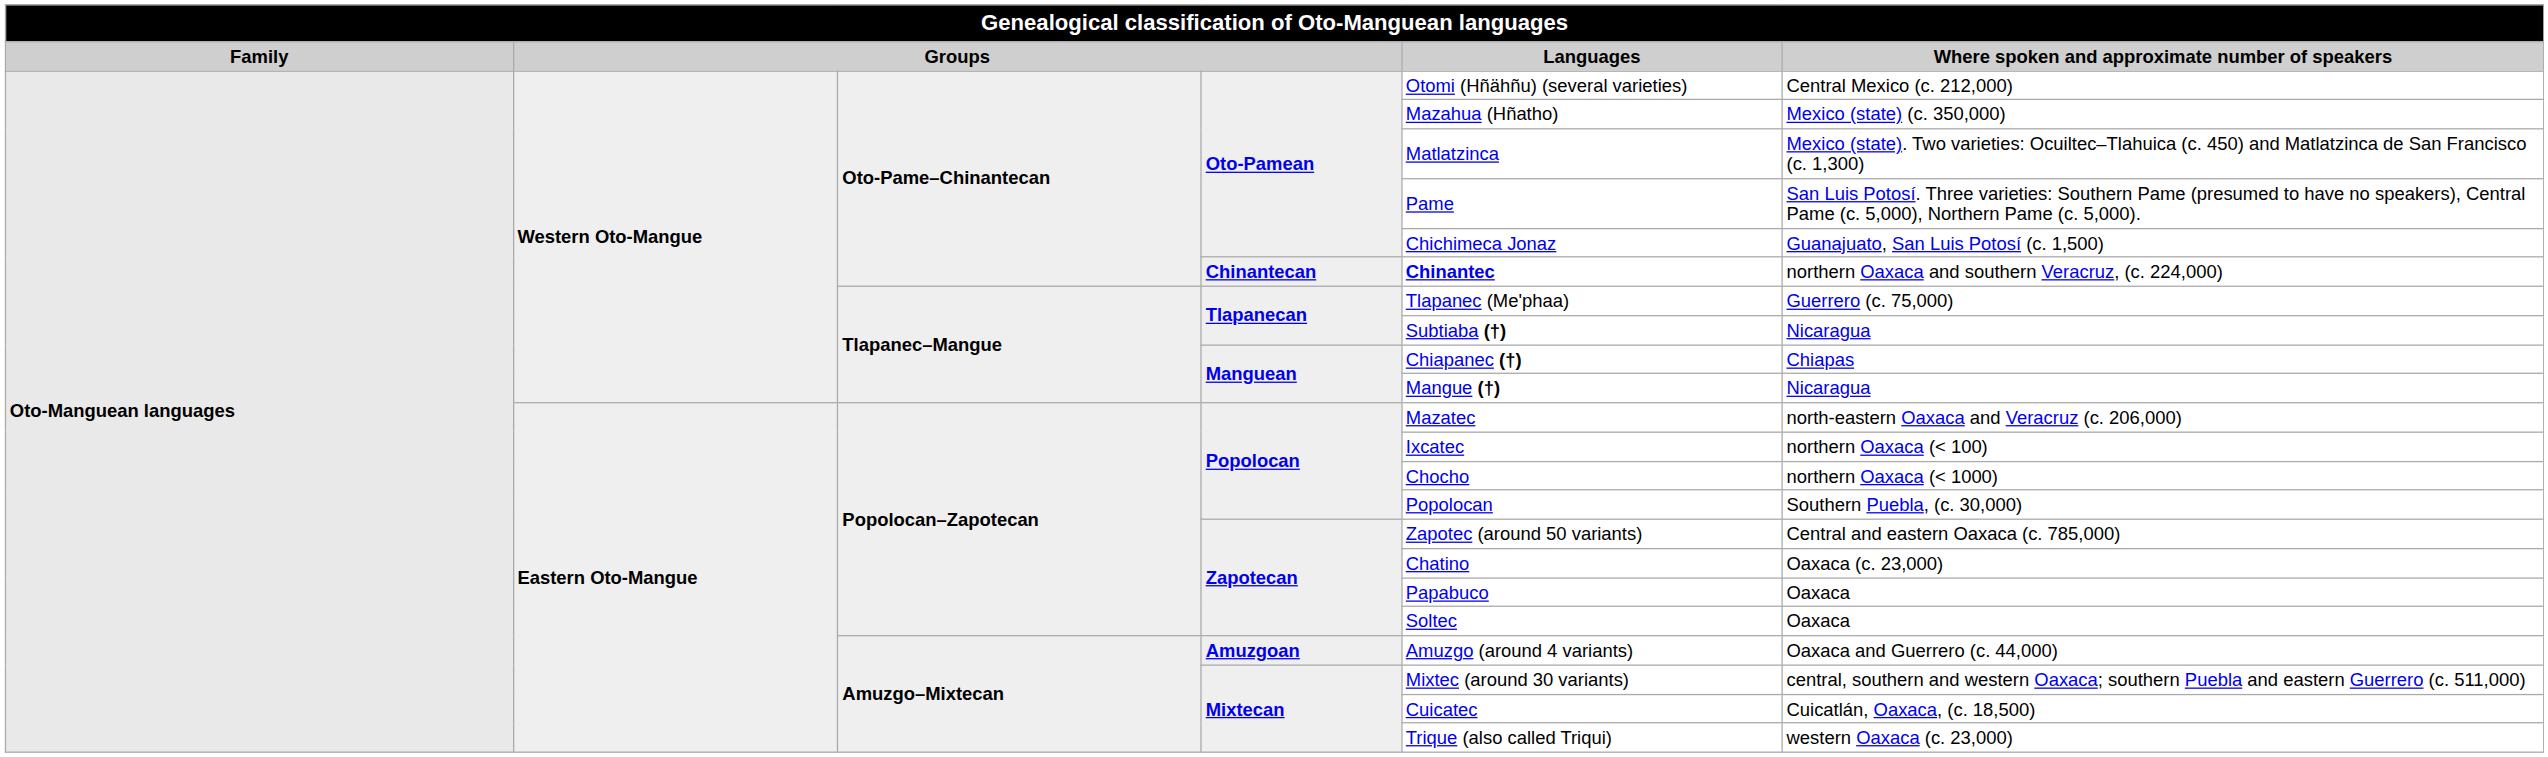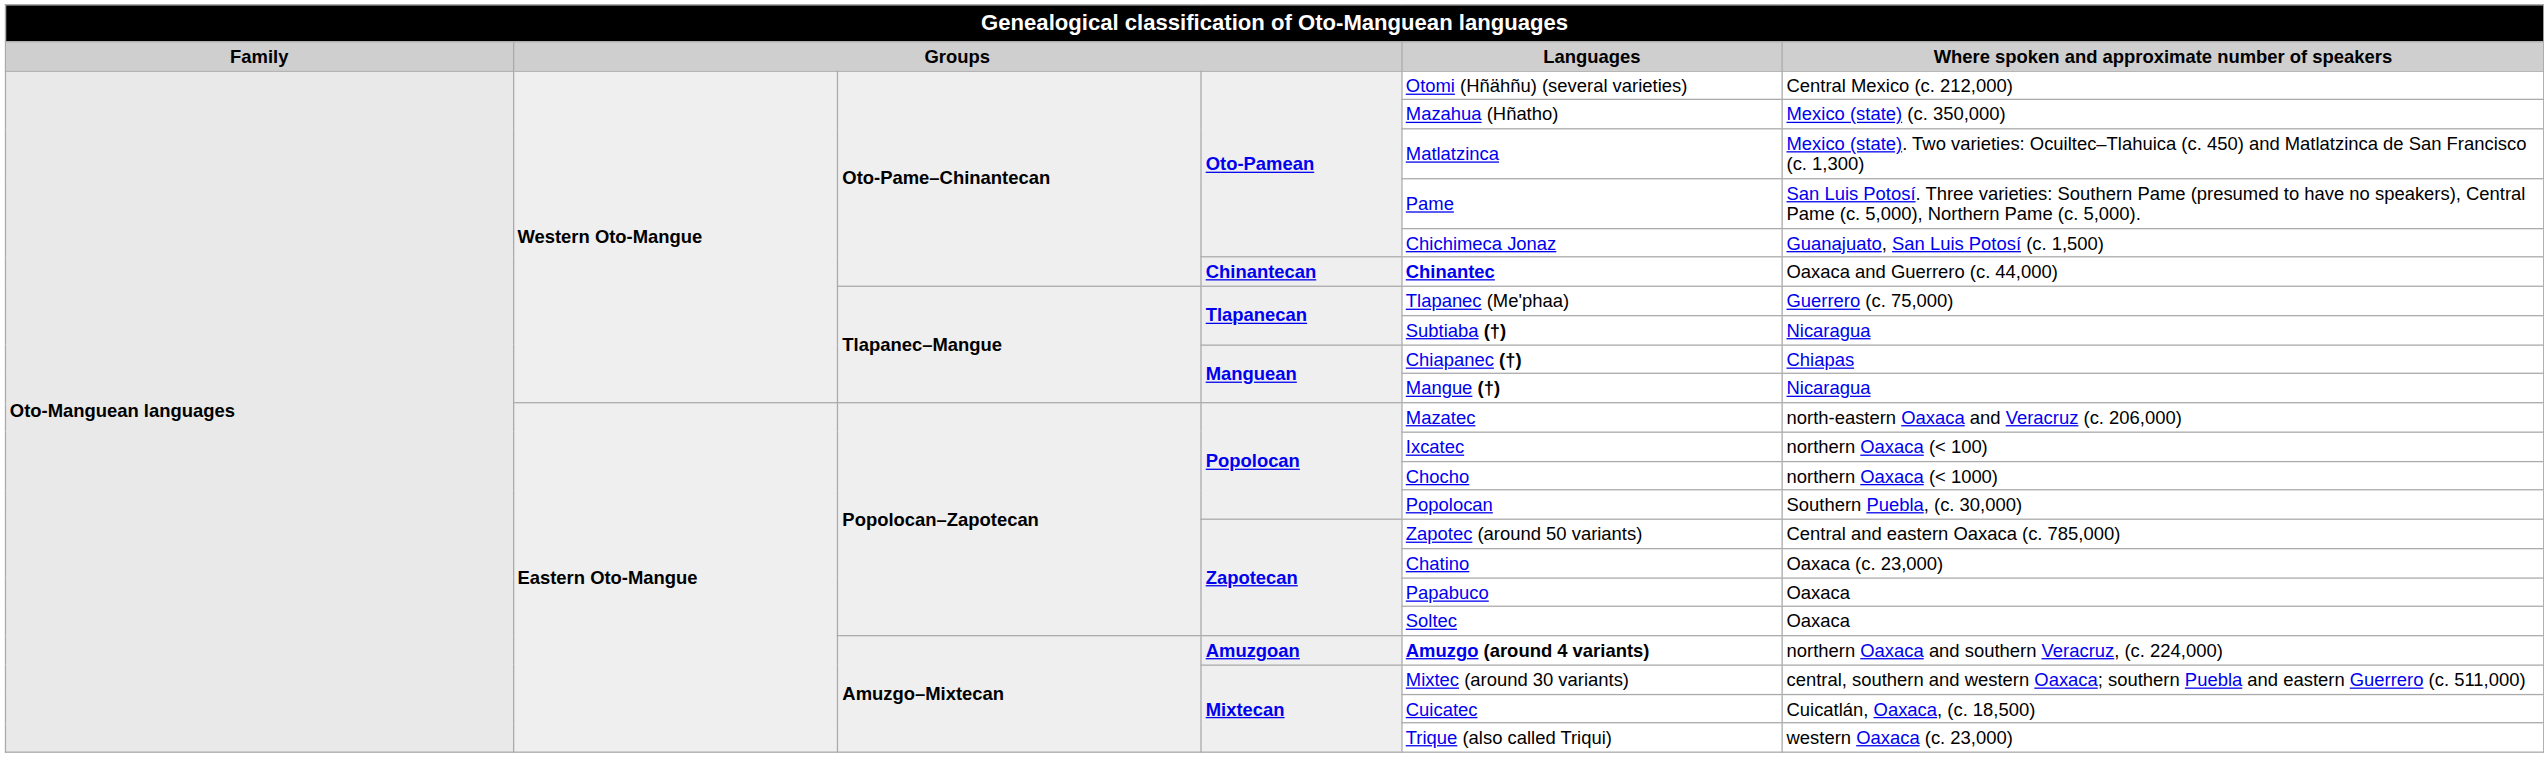 <table class="wikitable toc" cellpadding=0 cellspacing=2 width=100% style="float:center; margin: 0.5em 0.5em 0.5em 1em; padding: 0.5e text-align:left;clear:all; margin-left:3px; font-size:90%">
 <tr>
 <td colspan=6 style="background:#black; color:white; font-size:120%" align=center bgcolor="black"><strong> Genealogical classification of Oto-Manguean languages</strong></td>
 </tr>
 <tr>
 <td style="background:#CFCFCF;" align=center width=20%><strong>Family</strong></td>
 <td colspan=3 style="background:#CFCFCF;" align=center width=35%><strong>Groups</strong></td>
 <td style="background:#CFCFCF;" align=center width=15%><strong>Languages</strong></td>
 <td style="background:#CFCFCF;" align=center width=30%><strong>Where spoken and approximate number of speakers</strong></td>
 </tr>
 <tr>
 <td rowspan=23 style="background:#e9e9e9;"><strong>Oto-Manguean languages</strong></td>
 <td rowspan=10 style="background:#EFEFEF;"><strong>Western Oto-Mangue </strong></td>
 <td rowspan=6 style="background:#EFEFEF;"><strong>Oto-Pame–Chinantecan</strong></td>
 <td rowspan=5 style="background:#EFEFEF;"><strong><a href='#'>Oto-Pamean</a></strong></td>
 <td style="background:white;"><a href='#'>Otomi</a> (Hñähñu) (several varieties)</td>
 <td style="background:white;">Central Mexico (c. 212,000)</td>
 </tr>
 <tr>
 <td style="background:white;"><a href='#'>Mazahua</a> (Hñatho)</td>
 <td style="background:white;"><a href='#'>Mexico (state)</a> (c. 350,000)</td>
 </tr>
 <tr>
 <td style="background:white;"><a href='#'>Matlatzinca</a></td>
 <td style="background:white;"><a href='#'>Mexico (state)</a>. Two varieties: Ocuiltec–Tlahuica (c. 450) and Matlatzinca de San Francisco (c. 1,300)</td>
 </tr>
 <tr>
 <td style="background:white;"><a href='#'>Pame</a></td>
 <td style="background:white;"><a href='#'>San Luis Potosí</a>.  Three varieties: Southern Pame (presumed to have no speakers), Central Pame (c. 5,000), Northern Pame (c. 5,000).</td>
 </tr>
 <tr>
 <td style="background:white;"><a href='#'>Chichimeca Jonaz</a></td>
 <td style="background:white;"><a href='#'>Guanajuato</a>, <a href='#'>San Luis Potosí</a> (c. 1,500)</td>
 </tr>
 <tr>
 <td style="background:#EFEFEF;"><strong><a href='#'>Chinantecan</a></strong></td>
 <td style="background:white;"><strong><a href='#'>Chinantec</a></strong></td>
-<td style="background:white;">northern <a href='#'>Oaxaca</a> and southern <a href='#'>Veracruz</a>, (c. 224,000)</td>
+<td style="background:white;">Oaxaca and Guerrero (c. 44,000)</td>
 </tr>
 <tr>
 <td rowspan=4 style="background:#EFEFEF;"><strong>Tlapanec–Mangue</strong></td>
 <td rowspan=2 style="background:#EFEFEF;"><strong><a href='#'>Tlapanecan</a></strong></td>
 <td style="background:white;"><a href='#'>Tlapanec</a> (Me'phaa)</td>
 <td style="background:white;"><a href='#'>Guerrero</a> (c. 75,000)</td>
 </tr>
 <tr>
 <td style="background:white;"><a href='#'>Subtiaba</a> <strong>(†)</strong></td>
 <td style="background:white;"><a href='#'>Nicaragua</a></td>
 </tr>
 <tr>
 <td rowspan=2 style="background:#EFEFEF;"><strong><a href='#'>Manguean</a></strong></td>
 <td style="background:white;"><a href='#'>Chiapanec</a> <strong>(†)</strong></td>
 <td style="background:white;"><a href='#'>Chiapas</a></td>
 </tr>
 <tr>
 <td style="background:white;"><a href='#'>Mangue</a> <strong>(†)</strong></td>
 <td style="background:white;"><a href='#'>Nicaragua</a></td>
 </tr>
 <tr>
 <td rowspan=12 style="background:#EFEFEF;"><strong>Eastern Oto-Mangue</strong></td>
 <td rowspan=8 style="background:#EFEFEF;"><strong>Popolocan–Zapotecan</strong></td>
 <td rowspan=4 style="background:#EFEFEF;"><strong><a href='#'>Popolocan</a></strong></td>
 <td style="background:white;"><a href='#'>Mazatec</a></td>
 <td style="background:white;">north-eastern <a href='#'>Oaxaca</a> and <a href='#'>Veracruz</a> (c. 206,000)</td>
 </tr>
 <tr>
 <td style="background:white;"><a href='#'>Ixcatec</a></td>
 <td style="background:white;">northern <a href='#'>Oaxaca</a> (< 100)</td>
 </tr>
 <tr>
 <td style="background:white;"><a href='#'>Chocho</a></td>
 <td style="background:white;">northern <a href='#'>Oaxaca</a> (< 1000)</td>
 </tr>
 <tr>
 <td style="background:white;"><a href='#'>Popolocan</a></td>
 <td style="background:white;">Southern <a href='#'>Puebla</a>, (c. 30,000)</td>
 </tr>
 <tr>
 <td rowspan=4 style="background:#EFEFEF;"><strong><a href='#'>Zapotecan</a></strong></td>
 <td style="background:white;"><a href='#'>Zapotec</a> (around 50 variants)</td>
 <td style="background:white;">Central and eastern Oaxaca (c. 785,000)</td>
 </tr>
 <tr>
 <td style="background:white;"><a href='#'>Chatino</a></td>
 <td style="background:white;">Oaxaca (c. 23,000)</td>
 </tr>
 <tr>
 <td style="background:white;"><a href='#'>Papabuco</a></td>
 <td style="background:white;">Oaxaca</td>
 </tr>
 <tr>
 <td style="background:white;"><a href='#'>Soltec</a></td>
 <td style="background:white;">Oaxaca</td>
 </tr>
 <tr>
 <td rowspan=4 style="background:#EFEFEF;"><strong>Amuzgo–Mixtecan</strong></td>
 <td style="background:#EFEFEF;"><strong><a href='#'>Amuzgoan</a></strong></td>
-<td style="background:white;"><a href='#'>Amuzgo</a> (around 4 variants)</td>
-<td style="background:white;">Oaxaca and Guerrero (c. 44,000)</td>
+<td style="background:white;"><strong><a href='#'>Amuzgo</a> (around 4 variants)</strong></td>
+<td style="background:white;">northern <a href='#'>Oaxaca</a> and southern <a href='#'>Veracruz</a>, (c. 224,000)</td>
 </tr>
 <tr>
 <td rowspan=3 style="background:#EFEFEF;"><strong><a href='#'>Mixtecan</a></strong></td>
 <td style="background:white;"><a href='#'>Mixtec</a> (around 30 variants)</td>
 <td style="background:white;">central, southern and western <a href='#'>Oaxaca</a>; southern <a href='#'>Puebla</a> and eastern <a href='#'>Guerrero</a> (c. 511,000)</td>
 </tr>
 <tr>
 <td style="background:white;"><a href='#'>Cuicatec</a></td>
 <td style="background:white;">Cuicatlán, <a href='#'>Oaxaca</a>, (c. 18,500)</td>
 </tr>
 <tr>
 <td style="background:white;"><a href='#'>Trique</a> (also called Triqui)</td>
 <td style="background:white;">western <a href='#'>Oaxaca</a> (c. 23,000)</td>
 </tr>
 </table>
